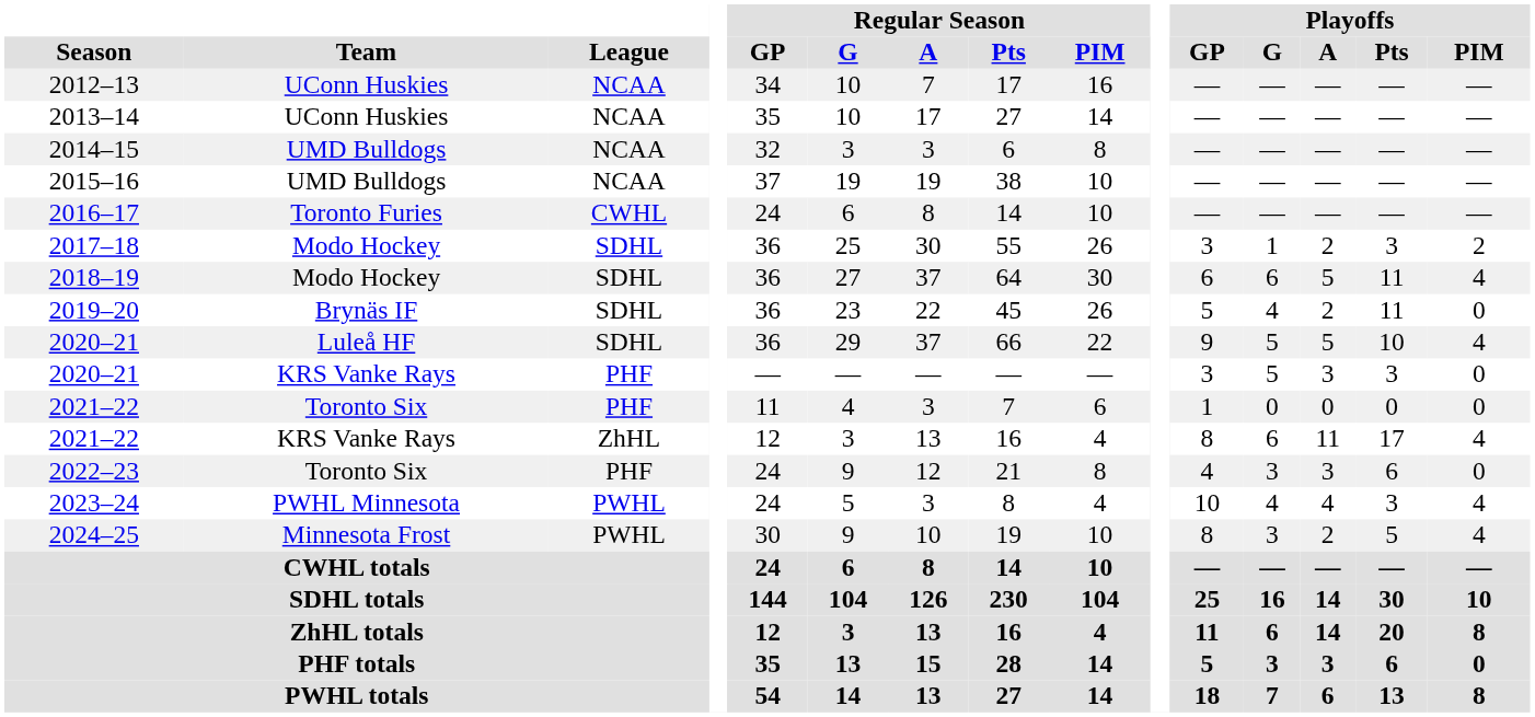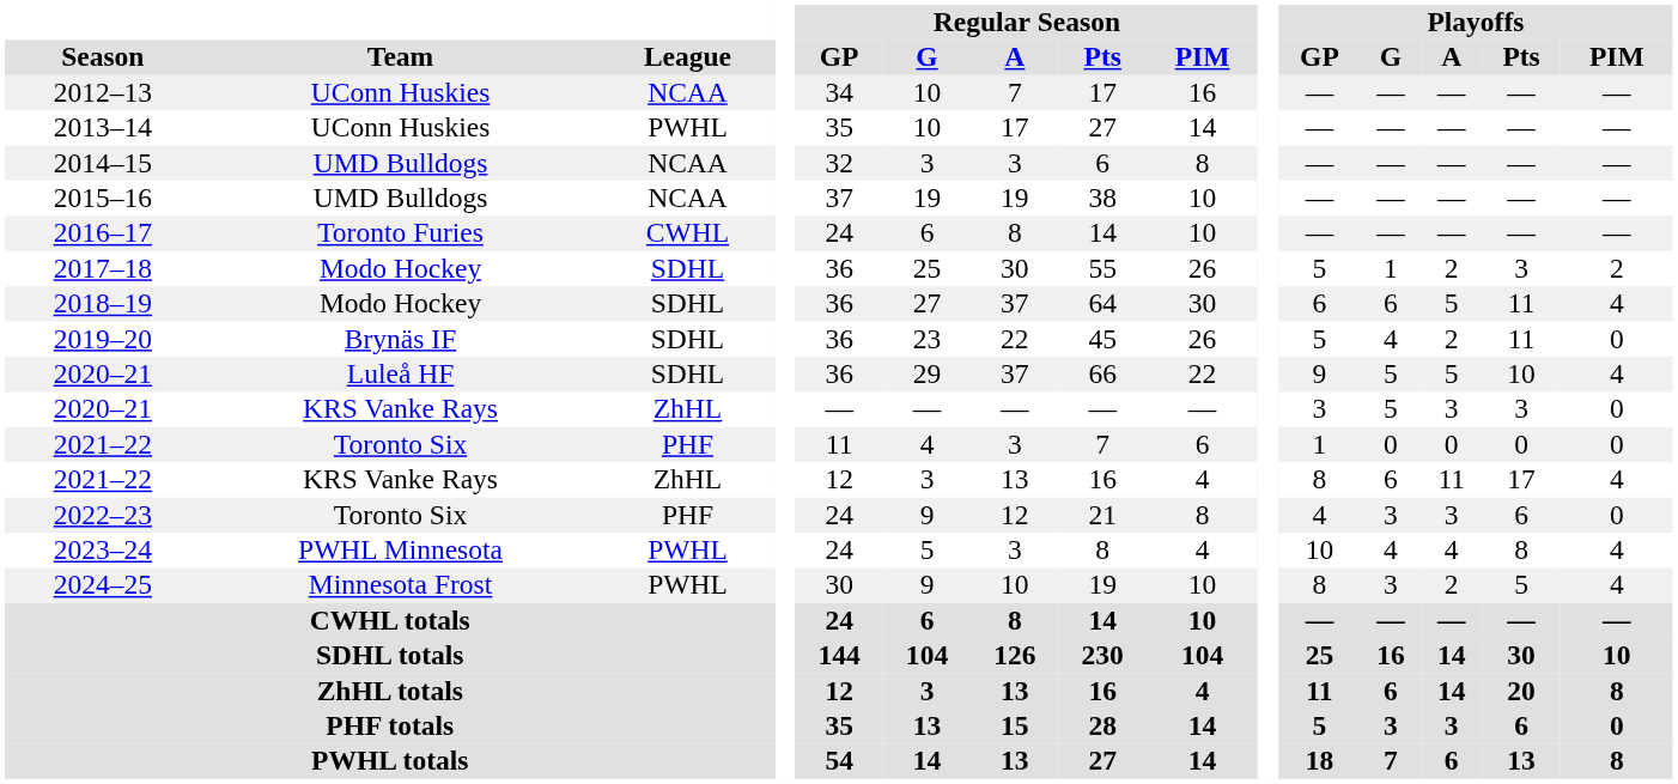 <table border="0" cellpadding="1" cellspacing="0" style="text-align:center; width:75%">
 <tr bgcolor="#e0e0e0">
 <th colspan="3"  bgcolor="#ffffff"> </th>
 <th rowspan="100" bgcolor="#ffffff"> </th>
 <th colspan="5">Regular Season</th>
 <th rowspan="100" bgcolor="#ffffff"> </th>
 <th colspan="5">Playoffs</th>
 </tr>
 <tr bgcolor="#e0e0e0">
 <th>Season</th>
 <th>Team</th>
 <th>League</th>
 <th>GP</th>
 <th><a href='#'>G</a></th>
 <th><a href='#'>A</a></th>
 <th><a href='#'>Pts</a></th>
 <th><a href='#'>PIM</a></th>
 <th>GP</th>
 <th>G</th>
 <th>A</th>
 <th>Pts</th>
 <th>PIM</th>
 </tr>
 <tr bgcolor="#f0f0f0">
 <td>2012–13</td>
 <td><a href='#'>UConn Huskies</a></td>
 <td><a href='#'>NCAA</a></td>
 <td>34</td>
 <td>10</td>
 <td>7</td>
 <td>17</td>
 <td>16</td>
 <td>—</td>
 <td>—</td>
 <td>—</td>
 <td>—</td>
 <td>—</td>
 </tr>
 <tr>
 <td>2013–14</td>
 <td>UConn Huskies</td>
-<td>NCAA</td>
+<td>PWHL</td>
 <td>35</td>
 <td>10</td>
 <td>17</td>
 <td>27</td>
 <td>14</td>
 <td>—</td>
 <td>—</td>
 <td>—</td>
 <td>—</td>
 <td>—</td>
 </tr>
 <tr bgcolor="#f0f0f0">
 <td>2014–15</td>
 <td><a href='#'>UMD Bulldogs</a></td>
 <td>NCAA</td>
 <td>32</td>
 <td>3</td>
 <td>3</td>
 <td>6</td>
 <td>8</td>
 <td>—</td>
 <td>—</td>
 <td>—</td>
 <td>—</td>
 <td>—</td>
 </tr>
 <tr>
 <td>2015–16</td>
 <td>UMD Bulldogs</td>
 <td>NCAA</td>
 <td>37</td>
 <td>19</td>
 <td>19</td>
 <td>38</td>
 <td>10</td>
 <td>—</td>
 <td>—</td>
 <td>—</td>
 <td>—</td>
 <td>—</td>
 </tr>
 <tr bgcolor="#f0f0f0">
 <td><a href='#'>2016–17</a></td>
 <td><a href='#'>Toronto Furies</a></td>
 <td><a href='#'>CWHL</a></td>
 <td>24</td>
 <td>6</td>
 <td>8</td>
 <td>14</td>
 <td>10</td>
 <td>—</td>
 <td>—</td>
 <td>—</td>
 <td>—</td>
 <td>—</td>
 </tr>
 <tr>
 <td><a href='#'>2017–18</a></td>
 <td><a href='#'>Modo Hockey</a></td>
 <td><a href='#'>SDHL</a></td>
 <td>36</td>
 <td>25</td>
 <td>30</td>
 <td>55</td>
 <td>26</td>
-<td>3</td>
+<td>5</td>
 <td>1</td>
 <td>2</td>
 <td>3</td>
 <td>2</td>
 </tr>
 <tr bgcolor="#f0f0f0">
 <td><a href='#'>2018–19</a></td>
 <td>Modo Hockey</td>
 <td>SDHL</td>
 <td>36</td>
 <td>27</td>
 <td>37</td>
 <td>64</td>
 <td>30</td>
 <td>6</td>
 <td>6</td>
 <td>5</td>
 <td>11</td>
 <td>4</td>
 </tr>
 <tr>
 <td><a href='#'>2019–20</a></td>
 <td><a href='#'>Brynäs IF</a></td>
 <td>SDHL</td>
 <td>36</td>
 <td>23</td>
 <td>22</td>
 <td>45</td>
 <td>26</td>
 <td>5</td>
 <td>4</td>
 <td>2</td>
 <td>11</td>
 <td>0</td>
 </tr>
 <tr bgcolor="#f0f0f0">
 <td><a href='#'>2020–21</a></td>
 <td><a href='#'>Luleå HF</a></td>
 <td>SDHL</td>
 <td>36</td>
 <td>29</td>
 <td>37</td>
 <td>66</td>
 <td>22</td>
 <td>9</td>
 <td>5</td>
 <td>5</td>
 <td>10</td>
 <td>4</td>
 </tr>
 <tr>
 <td><a href='#'>2020–21</a></td>
 <td><a href='#'>KRS Vanke Rays</a></td>
-<td><a href='#'>PHF</a></td>
+<td><a href='#'>ZhHL</a></td>
 <td>—</td>
 <td>—</td>
 <td>—</td>
 <td>—</td>
 <td>—</td>
 <td>3</td>
 <td>5</td>
 <td>3</td>
 <td>3</td>
 <td>0</td>
 </tr>
 <tr bgcolor="#f0f0f0">
 <td><a href='#'>2021–22</a></td>
 <td><a href='#'>Toronto Six</a></td>
 <td><a href='#'>PHF</a></td>
 <td>11</td>
 <td>4</td>
 <td>3</td>
 <td>7</td>
 <td>6</td>
 <td>1</td>
 <td>0</td>
 <td>0</td>
 <td>0</td>
 <td>0</td>
 </tr>
 <tr>
 <td><a href='#'>2021–22</a></td>
 <td>KRS Vanke Rays</td>
 <td>ZhHL</td>
 <td>12</td>
 <td>3</td>
 <td>13</td>
 <td>16</td>
 <td>4</td>
 <td>8</td>
 <td>6</td>
 <td>11</td>
 <td>17</td>
 <td>4</td>
 </tr>
 <tr bgcolor="#f0f0f0">
 <td><a href='#'>2022–23</a></td>
 <td>Toronto Six</td>
 <td>PHF</td>
 <td>24</td>
 <td>9</td>
 <td>12</td>
 <td>21</td>
 <td>8</td>
 <td>4</td>
 <td>3</td>
 <td>3</td>
 <td>6</td>
 <td>0</td>
 </tr>
 <tr>
 <td><a href='#'>2023–24</a></td>
 <td><a href='#'>PWHL Minnesota</a></td>
 <td><a href='#'>PWHL</a></td>
 <td>24</td>
 <td>5</td>
 <td>3</td>
 <td>8</td>
 <td>4</td>
 <td>10</td>
 <td>4</td>
 <td>4</td>
-<td>3</td>
+<td>8</td>
 <td>4</td>
 </tr>
 <tr bgcolor="#f0f0f0">
 <td><a href='#'>2024–25</a></td>
 <td><a href='#'>Minnesota Frost</a></td>
 <td>PWHL</td>
 <td>30</td>
 <td>9</td>
 <td>10</td>
 <td>19</td>
 <td>10</td>
 <td>8</td>
 <td>3</td>
 <td>2</td>
 <td>5</td>
 <td>4</td>
 </tr>
 <tr bgcolor="#e0e0e0">
 <th colspan="3">CWHL totals</th>
 <th>24</th>
 <th>6</th>
 <th>8</th>
 <th>14</th>
 <th>10</th>
 <th>—</th>
 <th>—</th>
 <th>—</th>
 <th>—</th>
 <th>—</th>
 </tr>
 <tr bgcolor="#e0e0e0">
 <th colspan="3">SDHL totals</th>
 <th>144</th>
 <th>104</th>
 <th>126</th>
 <th>230</th>
 <th>104</th>
 <th>25</th>
 <th>16</th>
 <th>14</th>
 <th>30</th>
 <th>10</th>
 </tr>
 <tr bgcolor="#e0e0e0">
 <th colspan="3">ZhHL totals</th>
 <th>12</th>
 <th>3</th>
 <th>13</th>
 <th>16</th>
 <th>4</th>
 <th>11</th>
 <th>6</th>
 <th>14</th>
 <th>20</th>
 <th>8</th>
 </tr>
 <tr bgcolor="#e0e0e0">
 <th colspan="3">PHF totals</th>
 <th>35</th>
 <th>13</th>
 <th>15</th>
 <th>28</th>
 <th>14</th>
 <th>5</th>
 <th>3</th>
 <th>3</th>
 <th>6</th>
 <th>0</th>
 </tr>
 <tr bgcolor="#e0e0e0">
 <th colspan="3">PWHL totals</th>
 <th>54</th>
 <th>14</th>
 <th>13</th>
 <th>27</th>
 <th>14</th>
 <th>18</th>
 <th>7</th>
 <th>6</th>
 <th>13</th>
 <th>8</th>
 </tr>
 </table>
